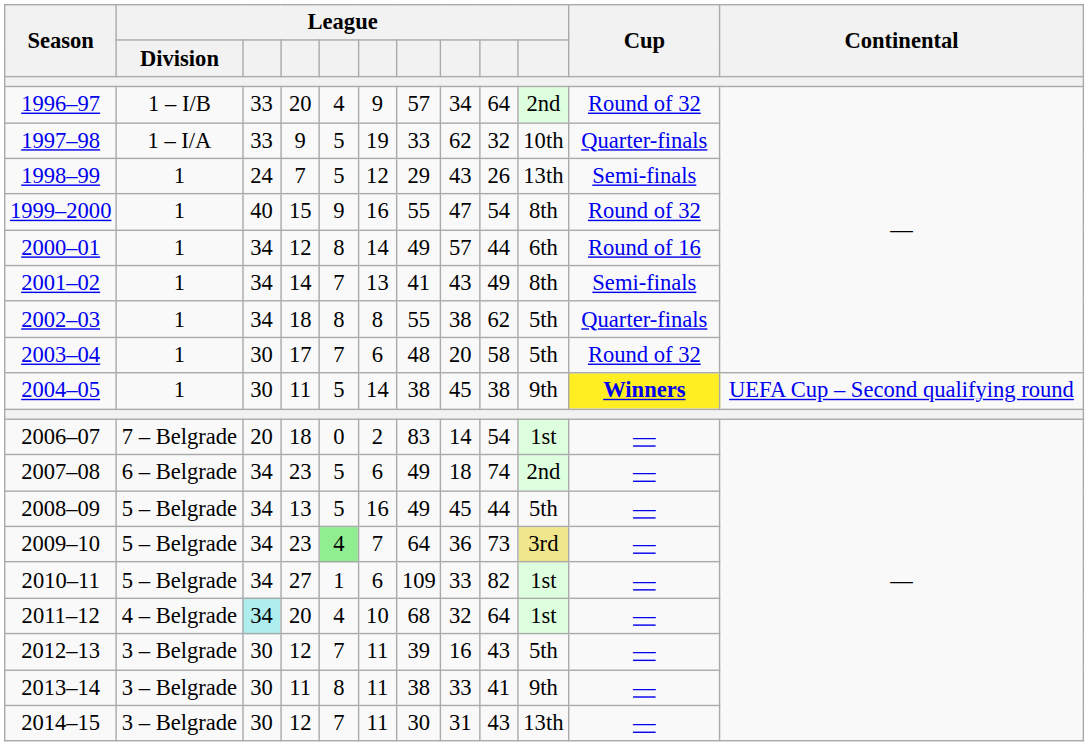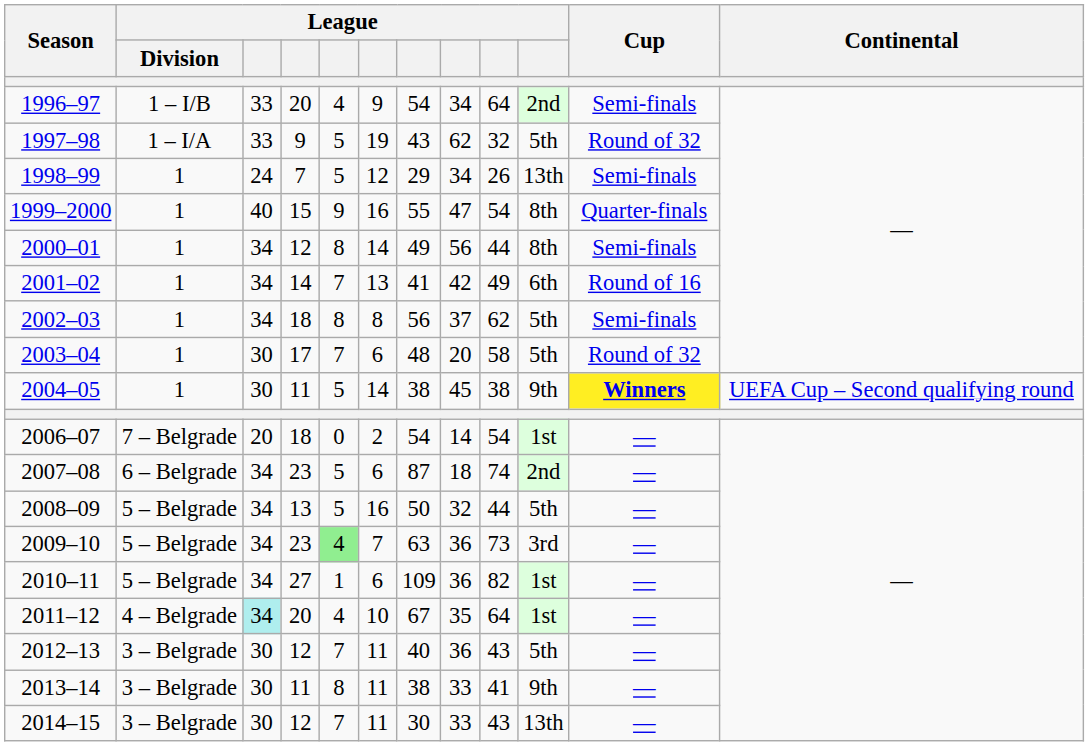 <table class="wikitable sortable" style="text-align:center">
 <tr>
 <th rowspan="2">Season</th>
 <th colspan="9">League</th>
 <th rowspan="2" width="100">Cup</th>
 <th rowspan="2" width="250">Continental</th>
 </tr>
 <tr>
 <th>Division</th>
 <th width="20"></th>
 <th width="20"></th>
 <th width="20"></th>
 <th width="20"></th>
 <th width="20"></th>
 <th width="20"></th>
 <th width="20"></th>
 <th width="20"></th>
 </tr>
 <tr>
 <th colspan="12"></th>
 </tr>
 <tr>
 <td><a href='#'>1996–97</a></td>
 <td>1 – I/B</td>
 <td>33</td>
 <td>20</td>
 <td>4</td>
 <td>9</td>
-<td>57</td>
+<td>54</td>
 <td>34</td>
 <td>64</td>
 <td style="background-color:#DFD">2nd</td>
-<td><a href='#'>Round of 32</a></td>
+<td><a href='#'>Semi-finals</a></td>
 <td rowspan="8">—</td>
 </tr>
 <tr>
 <td><a href='#'>1997–98</a></td>
 <td>1 – I/A</td>
 <td>33</td>
 <td>9</td>
 <td>5</td>
 <td>19</td>
-<td>33</td>
+<td>43</td>
 <td>62</td>
 <td>32</td>
-<td>10th</td>
-<td><a href='#'>Quarter-finals</a></td>
+<td>5th</td>
+<td><a href='#'>Round of 32</a></td>
 </tr>
 <tr>
 <td><a href='#'>1998–99</a></td>
 <td>1</td>
 <td>24</td>
 <td>7</td>
 <td>5</td>
 <td>12</td>
 <td>29</td>
-<td>43</td>
+<td>34</td>
 <td>26</td>
 <td>13th</td>
 <td><a href='#'>Semi-finals</a></td>
 </tr>
 <tr>
 <td><a href='#'>1999–2000</a></td>
 <td>1</td>
 <td>40</td>
 <td>15</td>
 <td>9</td>
 <td>16</td>
 <td>55</td>
 <td>47</td>
 <td>54</td>
 <td>8th</td>
-<td><a href='#'>Round of 32</a></td>
+<td><a href='#'>Quarter-finals</a></td>
 </tr>
 <tr>
 <td><a href='#'>2000–01</a></td>
 <td>1</td>
 <td>34</td>
 <td>12</td>
 <td>8</td>
 <td>14</td>
 <td>49</td>
-<td>57</td>
+<td>56</td>
 <td>44</td>
-<td>6th</td>
-<td><a href='#'>Round of 16</a></td>
+<td>8th</td>
+<td><a href='#'>Semi-finals</a></td>
 </tr>
 <tr>
 <td><a href='#'>2001–02</a></td>
 <td>1</td>
 <td>34</td>
 <td>14</td>
 <td>7</td>
 <td>13</td>
 <td>41</td>
-<td>43</td>
+<td>42</td>
 <td>49</td>
-<td>8th</td>
-<td><a href='#'>Semi-finals</a></td>
+<td>6th</td>
+<td><a href='#'>Round of 16</a></td>
 </tr>
 <tr>
 <td><a href='#'>2002–03</a></td>
 <td>1</td>
 <td>34</td>
 <td>18</td>
 <td>8</td>
 <td>8</td>
-<td>55</td>
-<td>38</td>
+<td>56</td>
+<td>37</td>
 <td>62</td>
 <td>5th</td>
-<td><a href='#'>Quarter-finals</a></td>
+<td><a href='#'>Semi-finals</a></td>
 </tr>
 <tr>
 <td><a href='#'>2003–04</a></td>
 <td>1</td>
 <td>30</td>
 <td>17</td>
 <td>7</td>
 <td>6</td>
 <td>48</td>
 <td>20</td>
 <td>58</td>
 <td>5th</td>
 <td><a href='#'>Round of 32</a></td>
 </tr>
 <tr>
 <td><a href='#'>2004–05</a></td>
 <td>1</td>
 <td>30</td>
 <td>11</td>
 <td>5</td>
 <td>14</td>
 <td>38</td>
 <td>45</td>
 <td>38</td>
 <td>9th</td>
 <td style="background-color:#FE2"><strong><a href='#'>Winners</a></strong></td>
 <td><a href='#'>UEFA Cup – Second qualifying round</a></td>
 </tr>
 <tr>
 <th colspan="12"></th>
 </tr>
 <tr>
 <td>2006–07</td>
 <td>7 – Belgrade</td>
 <td>20</td>
 <td>18</td>
 <td>0</td>
 <td>2</td>
-<td>83</td>
+<td>54</td>
 <td>14</td>
 <td>54</td>
 <td style="background-color:#DFD">1st</td>
 <td><a href='#'>—</a></td>
 <td rowspan="9">—</td>
 </tr>
 <tr>
 <td>2007–08</td>
 <td>6 – Belgrade</td>
 <td>34</td>
 <td>23</td>
 <td>5</td>
 <td>6</td>
-<td>49</td>
+<td>87</td>
 <td>18</td>
 <td>74</td>
 <td style="background-color:#DFD">2nd</td>
 <td><a href='#'>—</a></td>
 </tr>
 <tr>
 <td>2008–09</td>
 <td>5 – Belgrade</td>
 <td>34</td>
 <td>13</td>
 <td>5</td>
 <td>16</td>
-<td>49</td>
-<td>45</td>
+<td>50</td>
+<td>32</td>
 <td>44</td>
 <td>5th</td>
 <td><a href='#'>—</a></td>
 </tr>
 <tr>
 <td>2009–10</td>
 <td>5 – Belgrade</td>
 <td>34</td>
 <td>23</td>
 <td style="background: lightgreen;">4</td>
 <td>7</td>
-<td>64</td>
+<td>63</td>
 <td>36</td>
 <td>73</td>
-<td style="background: khaki;">3rd</td>
+<td>3rd</td>
 <td><a href='#'>—</a></td>
 </tr>
 <tr>
 <td>2010–11</td>
 <td>5 – Belgrade</td>
 <td>34</td>
 <td>27</td>
 <td>1</td>
 <td>6</td>
 <td>109</td>
-<td>33</td>
+<td>36</td>
 <td>82</td>
 <td style="background-color:#DFD">1st</td>
 <td><a href='#'>—</a></td>
 </tr>
 <tr>
 <td>2011–12</td>
 <td>4 – Belgrade</td>
 <td style="background: paleturquoise;">34</td>
 <td>20</td>
 <td>4</td>
 <td>10</td>
-<td>68</td>
-<td>32</td>
+<td>67</td>
+<td>35</td>
 <td>64</td>
 <td style="background-color:#DFD">1st</td>
 <td><a href='#'>—</a></td>
 </tr>
 <tr>
 <td>2012–13</td>
 <td>3 – Belgrade</td>
 <td>30</td>
 <td>12</td>
 <td>7</td>
 <td>11</td>
-<td>39</td>
-<td>16</td>
+<td>40</td>
+<td>36</td>
 <td>43</td>
 <td>5th</td>
 <td><a href='#'>—</a></td>
 </tr>
 <tr>
 <td>2013–14</td>
 <td>3 – Belgrade</td>
 <td>30</td>
 <td>11</td>
 <td>8</td>
 <td>11</td>
 <td>38</td>
 <td>33</td>
 <td>41</td>
 <td>9th</td>
 <td><a href='#'>—</a></td>
 </tr>
 <tr>
 <td>2014–15</td>
 <td>3 – Belgrade</td>
 <td>30</td>
 <td>12</td>
 <td>7</td>
 <td>11</td>
 <td>30</td>
-<td>31</td>
+<td>33</td>
 <td>43</td>
 <td>13th</td>
 <td><a href='#'>—</a></td>
 </tr>
 </table>
